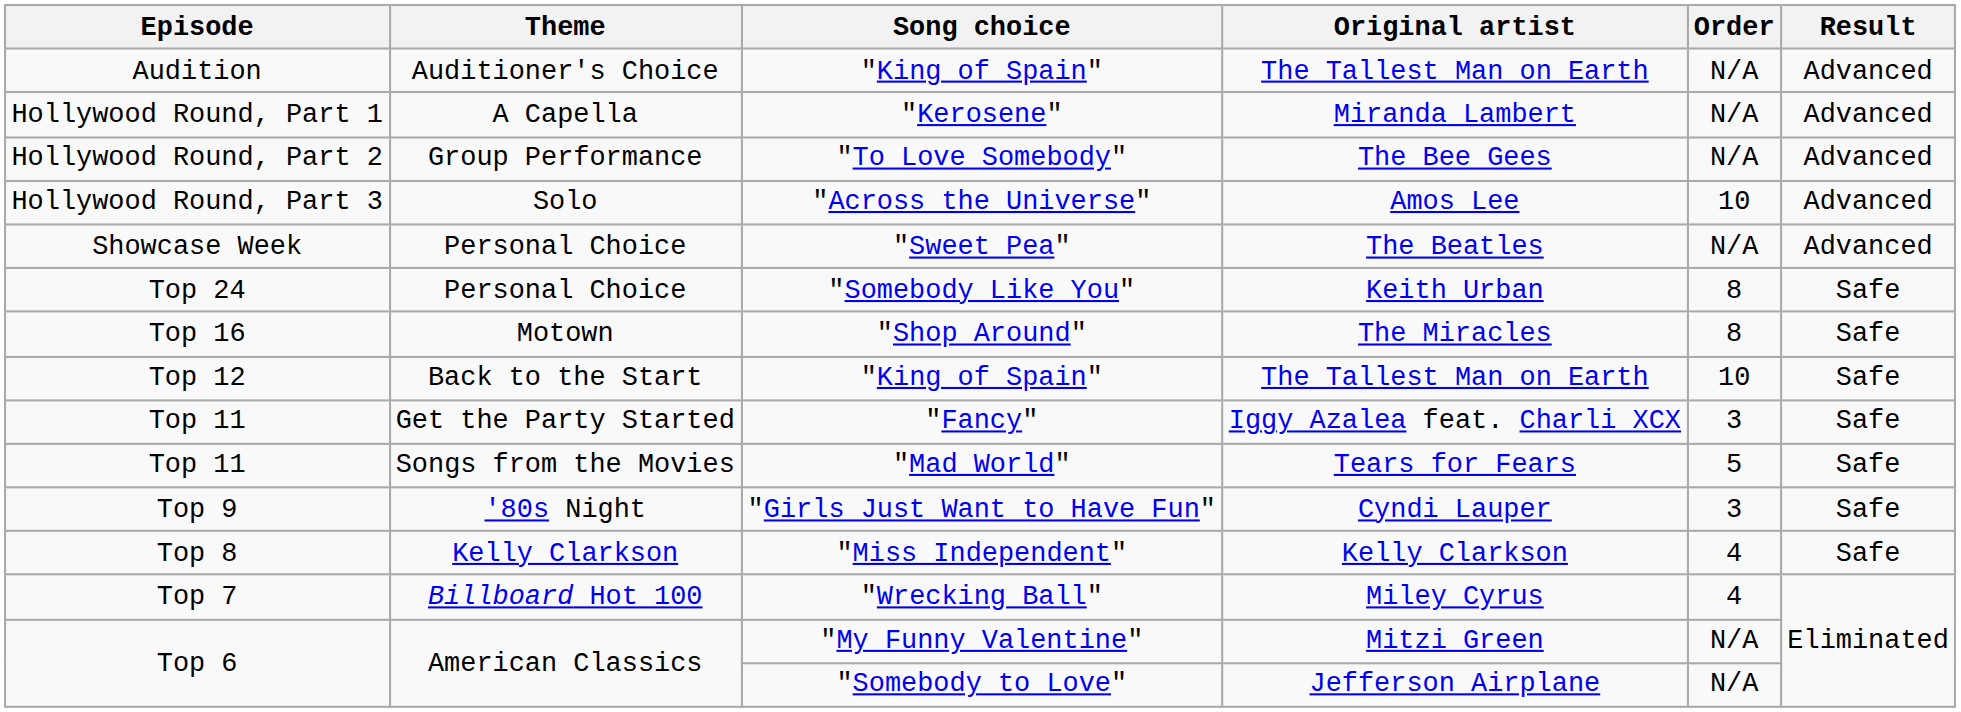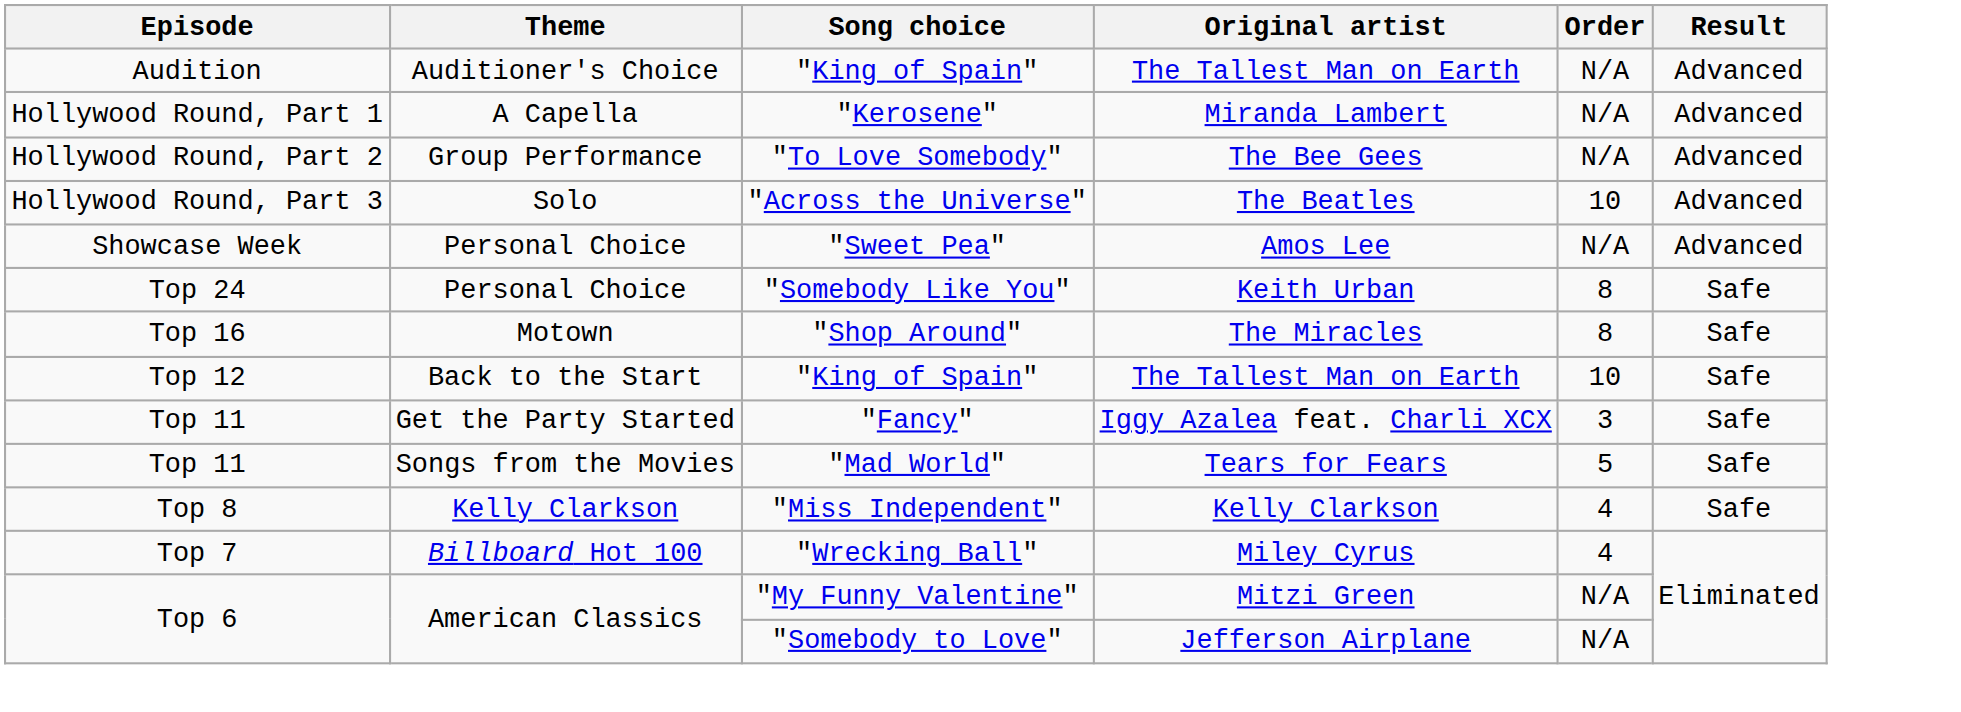 <table class="wikitable" style="text-align: center;">
 <tr>
 <th>Episode</th>
 <th>Theme</th>
 <th>Song choice</th>
 <th>Original artist</th>
 <th>Order</th>
 <th>Result</th>
 </tr>
 <tr>
 <td>Audition</td>
 <td>Auditioner's Choice</td>
 <td>"<a href='#'>King of Spain</a>"</td>
 <td><a href='#'>The Tallest Man on Earth</a></td>
 <td>N/A</td>
 <td>Advanced</td>
 </tr>
 <tr>
 <td>Hollywood Round, Part 1</td>
 <td>A Capella</td>
 <td>"<a href='#'>Kerosene</a>"</td>
 <td><a href='#'>Miranda Lambert</a></td>
 <td>N/A</td>
 <td>Advanced</td>
 </tr>
 <tr>
 <td>Hollywood Round, Part 2</td>
 <td>Group Performance</td>
 <td>"<a href='#'>To Love Somebody</a>"</td>
 <td><a href='#'>The Bee Gees</a></td>
 <td>N/A</td>
 <td>Advanced</td>
 </tr>
 <tr>
 <td>Hollywood Round, Part 3</td>
 <td>Solo</td>
 <td>"<a href='#'>Across the Universe</a>"</td>
-<td><a href='#'>Amos Lee</a></td>
+<td><a href='#'>The Beatles</a></td>
 <td>10</td>
 <td>Advanced</td>
 </tr>
 <tr>
 <td>Showcase Week</td>
 <td>Personal Choice</td>
 <td>"<a href='#'>Sweet Pea</a>"</td>
-<td><a href='#'>The Beatles</a></td>
+<td><a href='#'>Amos Lee</a></td>
 <td>N/A</td>
 <td>Advanced</td>
 </tr>
 <tr>
 <td>Top 24</td>
 <td>Personal Choice</td>
 <td>"<a href='#'>Somebody Like You</a>"</td>
 <td><a href='#'>Keith Urban</a></td>
 <td>8</td>
 <td>Safe</td>
 </tr>
 <tr>
 <td>Top 16</td>
 <td>Motown</td>
 <td>"<a href='#'>Shop Around</a>"</td>
 <td><a href='#'>The Miracles</a></td>
 <td>8</td>
 <td>Safe</td>
 </tr>
 <tr>
 <td>Top 12</td>
 <td>Back to the Start</td>
 <td>"<a href='#'>King of Spain</a>"</td>
 <td><a href='#'>The Tallest Man on Earth</a></td>
 <td>10</td>
 <td>Safe</td>
 </tr>
 <tr>
 <td>Top 11</td>
 <td>Get the Party Started</td>
 <td>"<a href='#'>Fancy</a>"</td>
 <td><a href='#'>Iggy Azalea</a> feat. <a href='#'>Charli XCX</a></td>
 <td>3</td>
 <td>Safe</td>
 </tr>
 <tr>
 <td>Top 11</td>
 <td>Songs from the Movies</td>
 <td>"<a href='#'>Mad World</a>"</td>
 <td><a href='#'>Tears for Fears</a></td>
 <td>5</td>
 <td>Safe</td>
 </tr>
 <tr>
-<td>Top 9</td>
-<td><a href='#'>'80s</a> Night</td>
-<td>"<a href='#'>Girls Just Want to Have Fun</a>"</td>
-<td><a href='#'>Cyndi Lauper</a></td>
-<td>3</td>
-<td>Safe</td>
-</tr>
-<tr>
 <td>Top 8</td>
 <td><a href='#'>Kelly Clarkson</a></td>
 <td>"<a href='#'>Miss Independent</a>"</td>
 <td><a href='#'>Kelly Clarkson</a></td>
 <td>4</td>
 <td>Safe</td>
 </tr>
 <tr>
 <td>Top 7</td>
 <td><a href='#'><em>Billboard</em> Hot 100</a></td>
 <td>"<a href='#'>Wrecking Ball</a>"</td>
 <td><a href='#'>Miley Cyrus</a></td>
 <td>4</td>
 <td rowspan=3>Eliminated</td>
 </tr>
 <tr>
 <td rowspan=2>Top 6</td>
 <td rowspan=2>American Classics</td>
 <td>"<a href='#'>My Funny Valentine</a>"</td>
 <td><a href='#'>Mitzi Green</a></td>
 <td>N/A</td>
 </tr>
 <tr>
 <td>"<a href='#'>Somebody to Love</a>"</td>
 <td><a href='#'>Jefferson Airplane</a></td>
 <td>N/A</td>
 </tr>
 </table>
